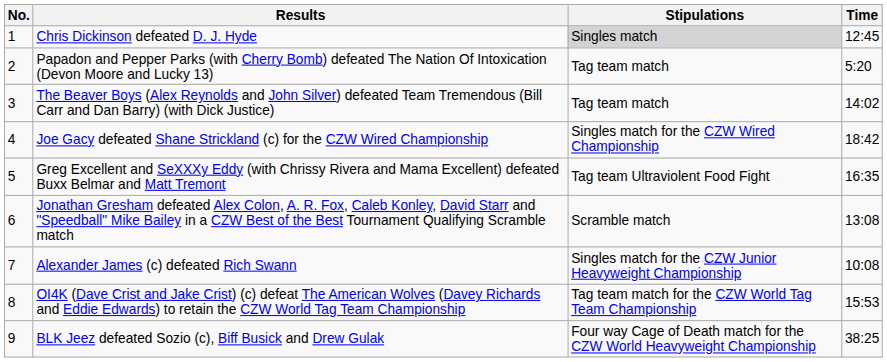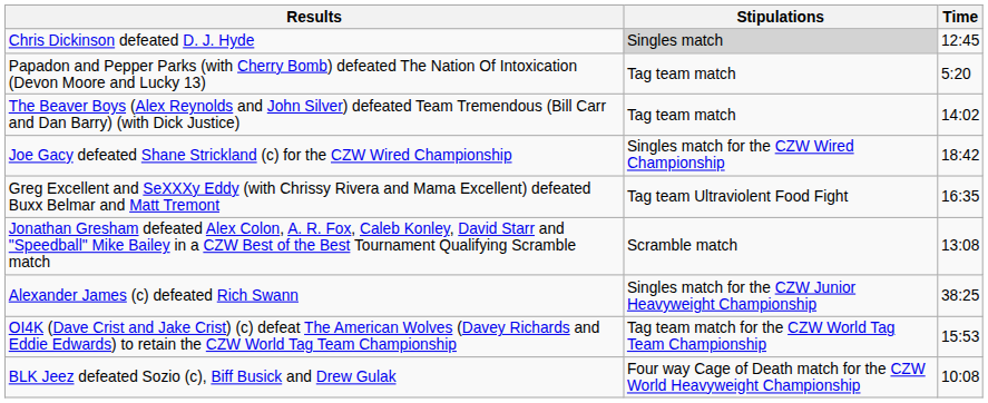 <table class="wikitable" style="font-size:85%; text-align:left;">
 <tr>
-<th>No.</th>
 <th>Results</th>
 <th>Stipulations</th>
 <th>Time</th>
 </tr>
 <tr>
-<td>1</td>
 <td><a href='#'>Chris Dickinson</a> defeated <a href='#'>D. J. Hyde</a></td>
 <td style="background: lightgrey;">Singles match</td>
 <td>12:45</td>
 </tr>
 <tr>
-<td>2</td>
 <td>Papadon and Pepper Parks (with <a href='#'>Cherry Bomb</a>) defeated The Nation Of Intoxication (Devon Moore and Lucky 13)</td>
 <td>Tag team match</td>
 <td>5:20</td>
 </tr>
 <tr>
-<td>3</td>
 <td><a href='#'>The Beaver Boys</a> (<a href='#'>Alex Reynolds</a> and <a href='#'>John Silver</a>) defeated Team Tremendous (Bill Carr and Dan Barry) (with Dick Justice)</td>
 <td>Tag team match</td>
 <td>14:02</td>
 </tr>
 <tr>
-<td>4</td>
 <td><a href='#'>Joe Gacy</a> defeated <a href='#'>Shane Strickland</a> (c) for the <a href='#'>CZW Wired Championship</a></td>
 <td>Singles match for the <a href='#'>CZW Wired Championship</a></td>
 <td>18:42</td>
 </tr>
 <tr>
-<td>5</td>
 <td>Greg Excellent and <a href='#'>SeXXXy Eddy</a> (with Chrissy Rivera and Mama Excellent) defeated Buxx Belmar and <a href='#'>Matt Tremont</a></td>
 <td>Tag team Ultraviolent Food Fight</td>
 <td>16:35</td>
 </tr>
 <tr>
-<td>6</td>
 <td><a href='#'>Jonathan Gresham</a> defeated <a href='#'>Alex Colon</a>, <a href='#'>A. R. Fox</a>, <a href='#'>Caleb Konley</a>, <a href='#'>David Starr</a> and <a href='#'>"Speedball" Mike Bailey</a> in a <a href='#'>CZW Best of the Best</a> Tournament Qualifying Scramble match</td>
 <td>Scramble match</td>
 <td>13:08</td>
 </tr>
 <tr>
-<td>7</td>
 <td><a href='#'>Alexander James</a> (c) defeated <a href='#'>Rich Swann</a></td>
 <td>Singles match for the <a href='#'>CZW Junior Heavyweight Championship</a></td>
-<td>10:08</td>
+<td>38:25</td>
 </tr>
 <tr>
-<td>8</td>
 <td><a href='#'>OI4K</a> (<a href='#'>Dave Crist and Jake Crist</a>) (c) defeat <a href='#'>The American Wolves</a> (<a href='#'>Davey Richards</a> and <a href='#'>Eddie Edwards</a>) to retain the <a href='#'>CZW World Tag Team Championship</a></td>
 <td>Tag team match for the <a href='#'>CZW World Tag Team Championship</a></td>
 <td>15:53</td>
 </tr>
 <tr>
-<td>9</td>
 <td><a href='#'>BLK Jeez</a> defeated Sozio (c), <a href='#'>Biff Busick</a> and <a href='#'>Drew Gulak</a></td>
 <td>Four way Cage of Death match for the <a href='#'>CZW World Heavyweight Championship</a></td>
-<td>38:25</td>
+<td>10:08</td>
 </tr>
 </table>
